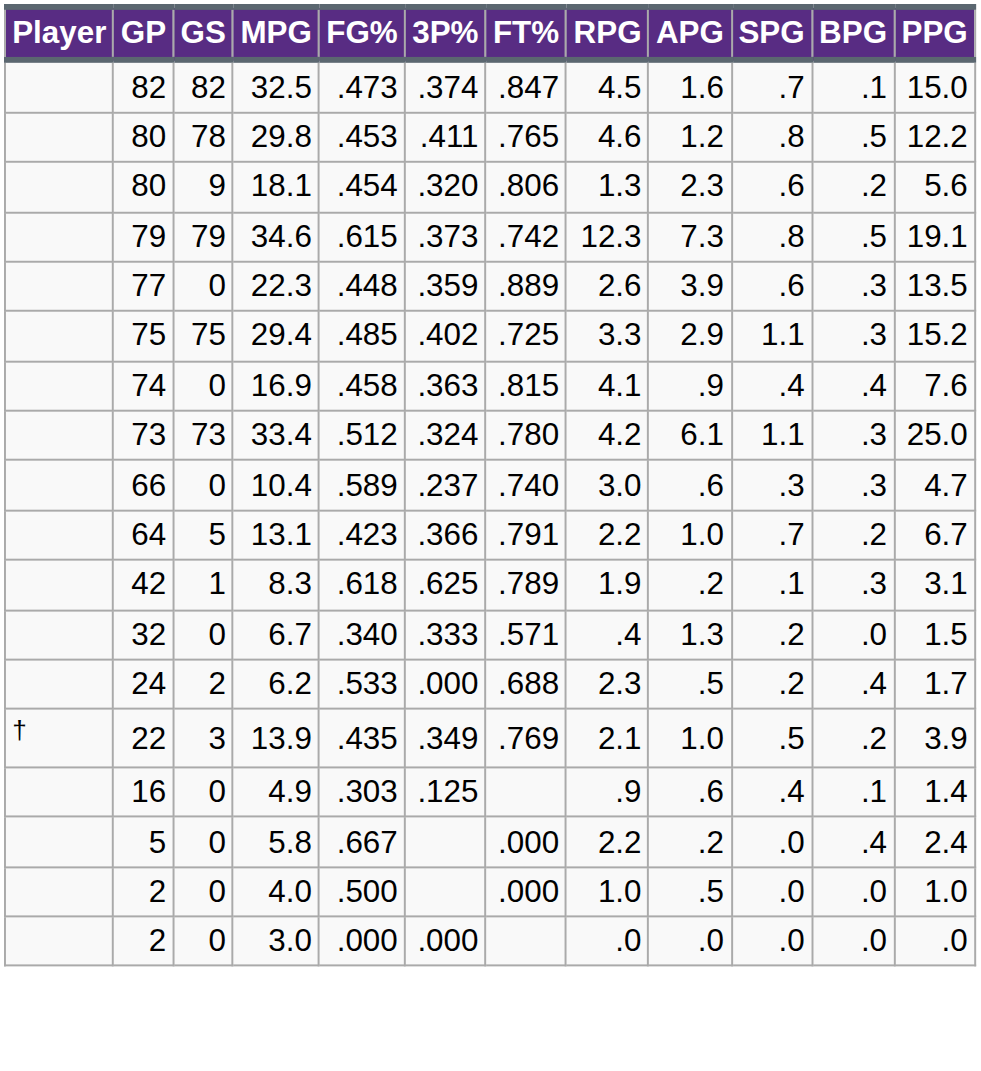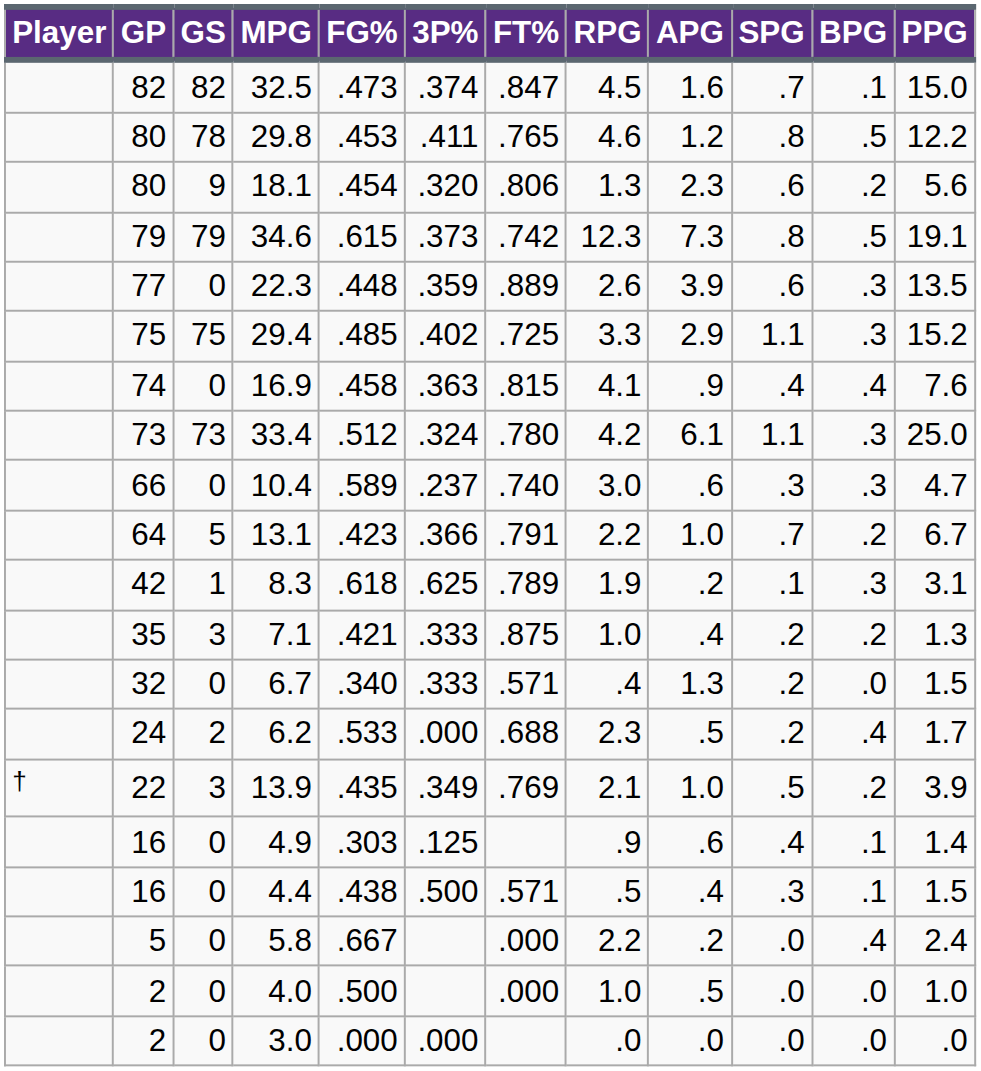 <table class="wikitable sortable" style="text-align:right;">
 <tr>
 <th style="background:#582C83; color:#FFFFFF; border-top:#5B6770 3px solid; border-bottom:#5B6770 3px solid;">Player</th>
 <th style="background:#582C83; color:#FFFFFF; border-top:#5B6770 3px solid; border-bottom:#5B6770 3px solid;">GP</th>
 <th style="background:#582C83; color:#FFFFFF; border-top:#5B6770 3px solid; border-bottom:#5B6770 3px solid;">GS</th>
 <th style="background:#582C83; color:#FFFFFF; border-top:#5B6770 3px solid; border-bottom:#5B6770 3px solid;">MPG</th>
 <th style="background:#582C83; color:#FFFFFF; border-top:#5B6770 3px solid; border-bottom:#5B6770 3px solid;">FG%</th>
 <th style="background:#582C83; color:#FFFFFF; border-top:#5B6770 3px solid; border-bottom:#5B6770 3px solid;">3P%</th>
 <th style="background:#582C83; color:#FFFFFF; border-top:#5B6770 3px solid; border-bottom:#5B6770 3px solid;">FT%</th>
 <th style="background:#582C83; color:#FFFFFF; border-top:#5B6770 3px solid; border-bottom:#5B6770 3px solid;">RPG</th>
 <th style="background:#582C83; color:#FFFFFF; border-top:#5B6770 3px solid; border-bottom:#5B6770 3px solid;">APG</th>
 <th style="background:#582C83; color:#FFFFFF; border-top:#5B6770 3px solid; border-bottom:#5B6770 3px solid;">SPG</th>
 <th style="background:#582C83; color:#FFFFFF; border-top:#5B6770 3px solid; border-bottom:#5B6770 3px solid;">BPG</th>
 <th style="background:#582C83; color:#FFFFFF; border-top:#5B6770 3px solid; border-bottom:#5B6770 3px solid;">PPG</th>
 </tr>
 <tr>
 <td style="text-align:left;"></td>
 <td>82</td>
 <td>82</td>
 <td>32.5</td>
 <td>.473</td>
 <td>.374</td>
 <td>.847</td>
 <td>4.5</td>
 <td>1.6</td>
 <td>.7</td>
 <td>.1</td>
 <td>15.0</td>
 </tr>
 <tr>
 <td style="text-align:left;"></td>
 <td>80</td>
 <td>78</td>
 <td>29.8</td>
 <td>.453</td>
 <td>.411</td>
 <td>.765</td>
 <td>4.6</td>
 <td>1.2</td>
 <td>.8</td>
 <td>.5</td>
 <td>12.2</td>
 </tr>
 <tr>
 <td style="text-align:left;"></td>
 <td>80</td>
 <td>9</td>
 <td>18.1</td>
 <td>.454</td>
 <td>.320</td>
 <td>.806</td>
 <td>1.3</td>
 <td>2.3</td>
 <td>.6</td>
 <td>.2</td>
 <td>5.6</td>
 </tr>
 <tr>
 <td style="text-align:left;"></td>
 <td>79</td>
 <td>79</td>
 <td>34.6</td>
 <td>.615</td>
 <td>.373</td>
 <td>.742</td>
 <td>12.3</td>
 <td>7.3</td>
 <td>.8</td>
 <td>.5</td>
 <td>19.1</td>
 </tr>
 <tr>
 <td style="text-align:left;"></td>
 <td>77</td>
 <td>0</td>
 <td>22.3</td>
 <td>.448</td>
 <td>.359</td>
 <td>.889</td>
 <td>2.6</td>
 <td>3.9</td>
 <td>.6</td>
 <td>.3</td>
 <td>13.5</td>
 </tr>
 <tr>
 <td style="text-align:left;"></td>
 <td>75</td>
 <td>75</td>
 <td>29.4</td>
 <td>.485</td>
 <td>.402</td>
 <td>.725</td>
 <td>3.3</td>
 <td>2.9</td>
 <td>1.1</td>
 <td>.3</td>
 <td>15.2</td>
 </tr>
 <tr>
 <td style="text-align:left;"></td>
 <td>74</td>
 <td>0</td>
 <td>16.9</td>
 <td>.458</td>
 <td>.363</td>
 <td>.815</td>
 <td>4.1</td>
 <td>.9</td>
 <td>.4</td>
 <td>.4</td>
 <td>7.6</td>
 </tr>
 <tr>
 <td style="text-align:left;"></td>
 <td>73</td>
 <td>73</td>
 <td>33.4</td>
 <td>.512</td>
 <td>.324</td>
 <td>.780</td>
 <td>4.2</td>
 <td>6.1</td>
 <td>1.1</td>
 <td>.3</td>
 <td>25.0</td>
 </tr>
 <tr>
 <td style="text-align:left;"></td>
 <td>66</td>
 <td>0</td>
 <td>10.4</td>
 <td>.589</td>
 <td>.237</td>
 <td>.740</td>
 <td>3.0</td>
 <td>.6</td>
 <td>.3</td>
 <td>.3</td>
 <td>4.7</td>
 </tr>
 <tr>
 <td style="text-align:left;"></td>
 <td>64</td>
 <td>5</td>
 <td>13.1</td>
 <td>.423</td>
 <td>.366</td>
 <td>.791</td>
 <td>2.2</td>
 <td>1.0</td>
 <td>.7</td>
 <td>.2</td>
 <td>6.7</td>
 </tr>
 <tr>
 <td style="text-align:left;"></td>
 <td>42</td>
 <td>1</td>
 <td>8.3</td>
 <td>.618</td>
 <td>.625</td>
 <td>.789</td>
 <td>1.9</td>
 <td>.2</td>
 <td>.1</td>
 <td>.3</td>
 <td>3.1</td>
 </tr>
 <tr>
 <td style="text-align:left;"></td>
+<td>35</td>
+<td>3</td>
+<td>7.1</td>
+<td>.421</td>
+<td>.333</td>
+<td>.875</td>
+<td>1.0</td>
+<td>.4</td>
+<td>.2</td>
+<td>.2</td>
+<td>1.3</td>
+</tr>
+<tr>
+<td style="text-align:left;"></td>
 <td>32</td>
 <td>0</td>
 <td>6.7</td>
 <td>.340</td>
 <td>.333</td>
 <td>.571</td>
 <td>.4</td>
 <td>1.3</td>
 <td>.2</td>
 <td>.0</td>
 <td>1.5</td>
 </tr>
 <tr>
 <td style="text-align:left;"></td>
 <td>24</td>
 <td>2</td>
 <td>6.2</td>
 <td>.533</td>
 <td>.000</td>
 <td>.688</td>
 <td>2.3</td>
 <td>.5</td>
 <td>.2</td>
 <td>.4</td>
 <td>1.7</td>
 </tr>
 <tr>
 <td style="text-align:left;"><sup>†</sup></td>
 <td>22</td>
 <td>3</td>
 <td>13.9</td>
 <td>.435</td>
 <td>.349</td>
 <td>.769</td>
 <td>2.1</td>
 <td>1.0</td>
 <td>.5</td>
 <td>.2</td>
 <td>3.9</td>
 </tr>
 <tr>
 <td style="text-align:left;"></td>
 <td>16</td>
 <td>0</td>
 <td>4.9</td>
 <td>.303</td>
 <td>.125</td>
 <td></td>
 <td>.9</td>
 <td>.6</td>
 <td>.4</td>
 <td>.1</td>
 <td>1.4</td>
 </tr>
 <tr>
 <td style="text-align:left;"></td>
+<td>16</td>
+<td>0</td>
+<td>4.4</td>
+<td>.438</td>
+<td>.500</td>
+<td>.571</td>
+<td>.5</td>
+<td>.4</td>
+<td>.3</td>
+<td>.1</td>
+<td>1.5</td>
+</tr>
+<tr>
+<td style="text-align:left;"></td>
 <td>5</td>
 <td>0</td>
 <td>5.8</td>
 <td>.667</td>
 <td></td>
 <td>.000</td>
 <td>2.2</td>
 <td>.2</td>
 <td>.0</td>
 <td>.4</td>
 <td>2.4</td>
 </tr>
 <tr>
 <td style="text-align:left;"></td>
 <td>2</td>
 <td>0</td>
 <td>4.0</td>
 <td>.500</td>
 <td></td>
 <td>.000</td>
 <td>1.0</td>
 <td>.5</td>
 <td>.0</td>
 <td>.0</td>
 <td>1.0</td>
 </tr>
 <tr>
 <td style="text-align:left;"></td>
 <td>2</td>
 <td>0</td>
 <td>3.0</td>
 <td>.000</td>
 <td>.000</td>
 <td></td>
 <td>.0</td>
 <td>.0</td>
 <td>.0</td>
 <td>.0</td>
 <td>.0</td>
 </tr>
 </table>
